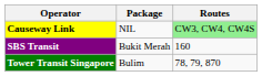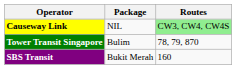 <table class="wikitable" style="font-size:85%; text-align: left">
 <tr>
 <th>Operator</th>
 <th>Package</th>
 <th>Routes</th>
 </tr>
 <tr>
 <td style="background-color:#FFFF00; color: black"><strong>Causeway Link</strong></td>
 <td>NIL</td>
 <td style="background: lightgreen;">CW3, CW4, CW4S</td>
 </tr>
 <tr>
+<td style="background-color:#008000; color: white"><strong>Tower Transit Singapore</strong></td>
+<td>Bulim</td>
+<td>78, 79, 870</td>
+</tr>
+<tr>
 <td style="background-color:#800080; color: white"><strong>SBS Transit</strong></td>
 <td>Bukit Merah</td>
 <td>160</td>
 </tr>
-<tr>
-<td style="background-color:#008000; color: white"><strong>Tower Transit Singapore</strong></td>
-<td>Bulim</td>
-<td>78, 79, 870</td>
-</tr>
 </table>
